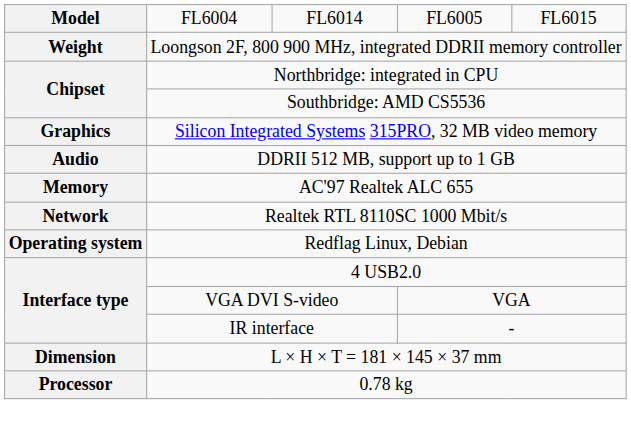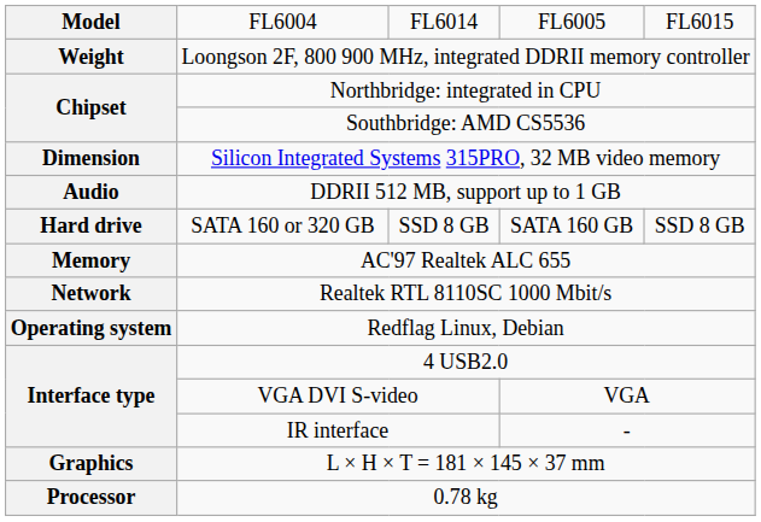 <table class="wikitable" style="font-size: 100%;">
 <tr>
 <th>Model</th>
 <td colspan="1" align="center">FL6004</td>
 <td colspan="1" align="center">FL6014</td>
 <td colspan="1" align="center">FL6005</td>
 <td colspan="1" align="center">FL6015</td>
 </tr>
 <tr>
 <th>Weight</th>
 <td colspan="4" align="center">Loongson 2F, 800 900 MHz, integrated DDRII memory controller</td>
 </tr>
 <tr>
 <th rowspan="2">Chipset</th>
 <td colspan="4" align="center">Northbridge: integrated in CPU</td>
 </tr>
 <tr>
 <td colspan="4" align="center">Southbridge: AMD CS5536</td>
 </tr>
 <tr>
-<th>Graphics</th>
+<th>Dimension</th>
 <td colspan="4" align="center"><a href='#'>Silicon Integrated Systems</a> <a href='#'>315PRO</a>, 32 MB video memory</td>
 </tr>
 <tr>
 <th>Audio</th>
 <td colspan="4" align="center">DDRII 512 MB, support up to 1 GB</td>
+</tr>
+<tr>
+<th>Hard drive</th>
+<td colspan="1" align="center">SATA 160 or 320 GB</td>
+<td colspan="1" align="center">SSD 8 GB</td>
+<td colspan="1" align="center">SATA 160 GB</td>
+<td colspan="1" align="center">SSD 8 GB</td>
 </tr>
 <tr>
 <th>Memory</th>
 <td colspan="4" align="center">AC'97 Realtek ALC 655</td>
 </tr>
 <tr>
 <th>Network</th>
 <td colspan="4" align="center">Realtek RTL 8110SC 1000 Mbit/s</td>
 </tr>
 <tr>
 <th>Operating system</th>
 <td colspan="4" align="center">Redflag Linux, Debian</td>
 </tr>
 <tr>
 <th rowspan="3">Interface type</th>
 <td colspan="4" align="center">4 USB2.0</td>
 </tr>
 <tr>
 <td colspan="2" align="center">VGA DVI S-video</td>
 <td colspan="2" align="center">VGA</td>
 </tr>
 <tr>
 <td colspan="2" align="center">IR interface</td>
 <td colspan="2" align="center">-</td>
 </tr>
 <tr>
-<th>Dimension</th>
+<th>Graphics</th>
 <td colspan="4" align="center">L × H × T = 181 × 145 × 37 mm</td>
 </tr>
 <tr>
 <th>Processor</th>
 <td colspan="4" align="center">0.78 kg</td>
 </tr>
 </table>
